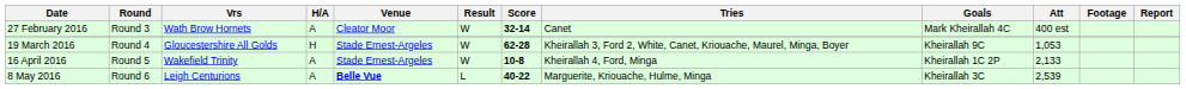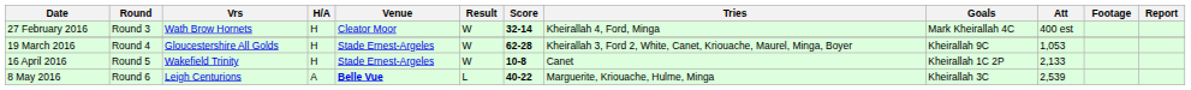 <table class="wikitable"  style="font-size:85%; width:100%;">
 <tr>
 <th>Date</th>
 <th>Round</th>
 <th>Vrs</th>
 <th>H/A</th>
 <th>Venue</th>
 <th>Result</th>
 <th>Score</th>
 <th>Tries</th>
 <th>Goals</th>
 <th>Att</th>
 <th>Footage</th>
 <th>Report</th>
 </tr>
 <tr style="background:#ddffdd;" width=20 | >
 <td>27 February 2016</td>
 <td>Round 3</td>
 <td> <a href='#'>Wath Brow Hornets</a></td>
-<td>A</td>
+<td>H</td>
 <td><a href='#'>Cleator Moor</a></td>
 <td>W</td>
 <td><strong>32-14</strong></td>
-<td>Canet</td>
+<td>Kheirallah 4, Ford, Minga</td>
 <td>Mark Kheirallah 4C</td>
 <td>400 est</td>
 <td></td>
 <td></td>
 </tr>
 <tr>
 </tr>
 <tr style="background:#ddffdd;" width=20 | >
 <td>19 March 2016</td>
 <td>Round 4</td>
 <td> <a href='#'>Gloucestershire All Golds</a></td>
 <td>H</td>
 <td><a href='#'>Stade Ernest-Argeles</a></td>
 <td>W</td>
 <td><strong>62-28</strong></td>
 <td>Kheirallah 3, Ford 2, White, Canet, Kriouache, Maurel, Minga, Boyer</td>
 <td>Kheirallah 9C</td>
 <td>1,053</td>
 <td></td>
 <td></td>
 </tr>
 <tr style="background:#ddffdd;" width=20 | >
 <td>16 April 2016</td>
 <td>Round 5</td>
 <td> <a href='#'>Wakefield Trinity</a></td>
-<td>A</td>
+<td>H</td>
 <td><a href='#'>Stade Ernest-Argeles</a></td>
 <td>W</td>
 <td><strong>10-8</strong></td>
-<td>Kheirallah 4, Ford, Minga</td>
+<td>Canet</td>
 <td>Kheirallah 1C 2P</td>
 <td>2,133</td>
 <td></td>
 <td></td>
 </tr>
 <tr style="background:#ddffdd;" width=20 | >
 <td>8 May 2016</td>
 <td>Round 6</td>
 <td> <a href='#'>Leigh Centurions</a></td>
 <td>A</td>
 <td><strong><a href='#'>Belle Vue</a></strong></td>
 <td>L</td>
 <td><strong>40-22</strong></td>
 <td>Marguerite, Kriouache, Hulme, Minga</td>
 <td>Kheirallah 3C</td>
 <td>2,539</td>
 <td></td>
 <td></td>
 </tr>
 </table>
